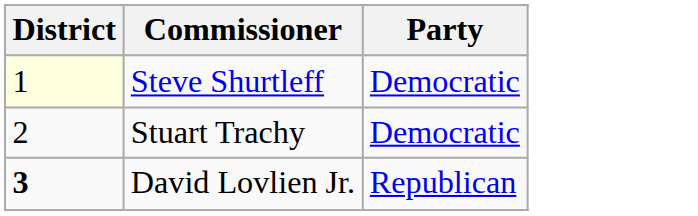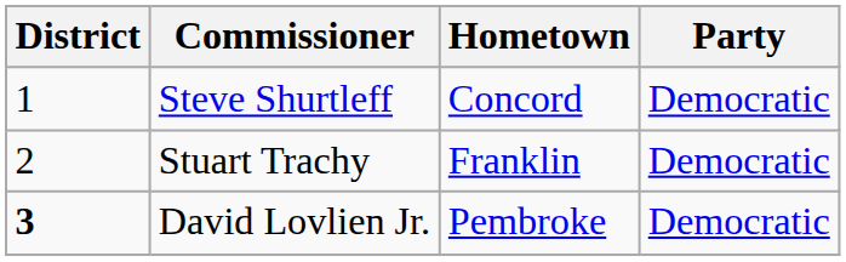 <table class=wikitable>
 <tr valign=bottom>
 <th>District</th>
 <th>Commissioner</th>
+<th>Hometown</th>
 <th>Party</th>
 </tr>
 <tr>
-<td style="background: lightyellow;">1</td>
+<td>1</td>
 <td><a href='#'>Steve Shurtleff</a></td>
+<td><a href='#'>Concord</a></td>
 <td><a href='#'>Democratic</a></td>
 </tr>
 <tr>
 <td>2</td>
 <td>Stuart Trachy</td>
+<td><a href='#'>Franklin</a></td>
 <td><a href='#'>Democratic</a></td>
 </tr>
 <tr>
 <td><strong>3</strong></td>
 <td>David Lovlien Jr.</td>
-<td><a href='#'>Republican</a></td>
+<td><a href='#'>Pembroke</a></td>
+<td><a href='#'>Democratic</a></td>
 </tr>
 </table>
